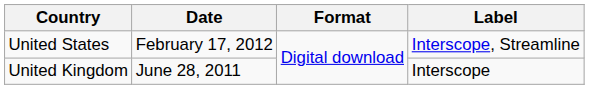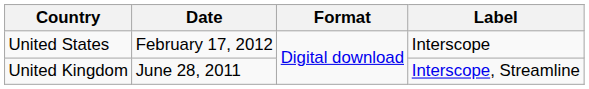 <table class="wikitable">
 <tr>
 <th>Country</th>
 <th>Date</th>
 <th>Format</th>
 <th>Label</th>
 </tr>
 <tr>
 <td>United States</td>
 <td rowspan="1">February 17, 2012</td>
 <td rowspan="3"><a href='#'>Digital download</a></td>
-<td rowspan="1"><a href='#'>Interscope</a>, Streamline</td>
+<td rowspan="1">Interscope</td>
 </tr>
 <tr>
 <td>United Kingdom</td>
 <td rowspan="1">June 28, 2011</td>
-<td rowspan="1">Interscope</td>
+<td rowspan="1"><a href='#'>Interscope</a>, Streamline</td>
 </tr>
 </table>
